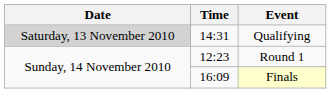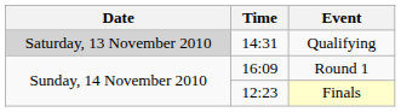 <table class = "wikitable" style="text-align:center;">
 <tr>
 <th width=220>Date</th>
 <th width=50>Time</th>
 <th width=100>Event</th>
 </tr>
 <tr>
 <td style="background: lightgrey;">Saturday, 13 November 2010</td>
 <td>14:31</td>
 <td>Qualifying</td>
 </tr>
 <tr>
 <td rowspan=2>Sunday, 14 November 2010</td>
-<td>12:23</td>
+<td>16:09</td>
 <td>Round 1</td>
 </tr>
 <tr>
-<td>16:09</td>
+<td>12:23</td>
 <td bgcolor=ffffcc>Finals</td>
 </tr>
 </table>
